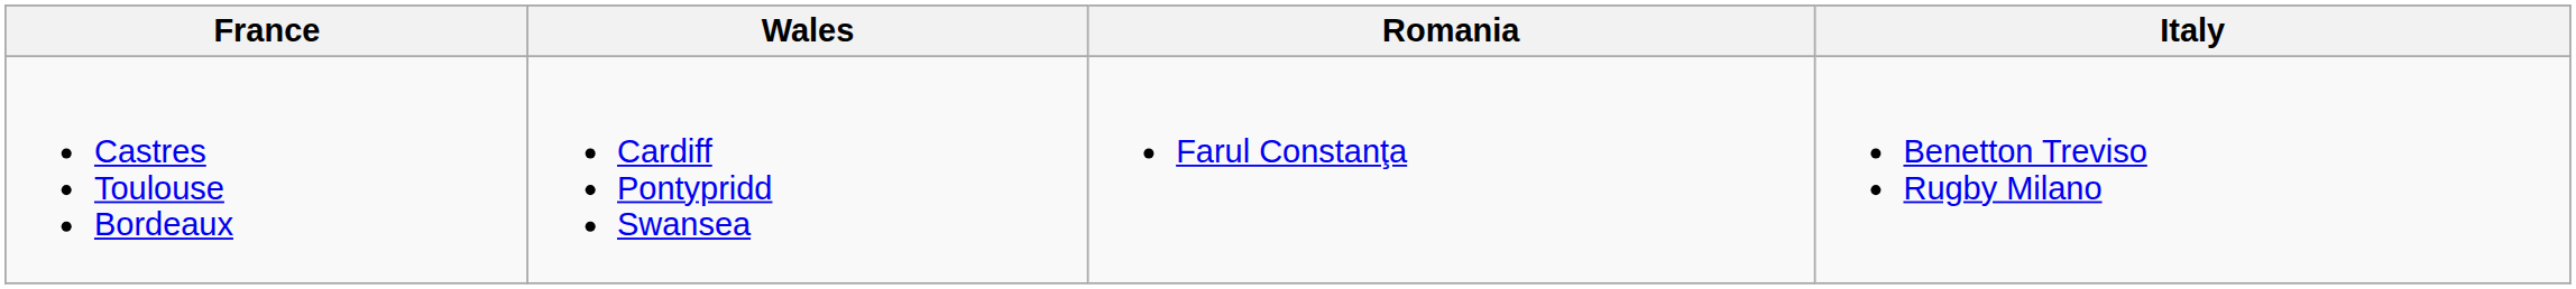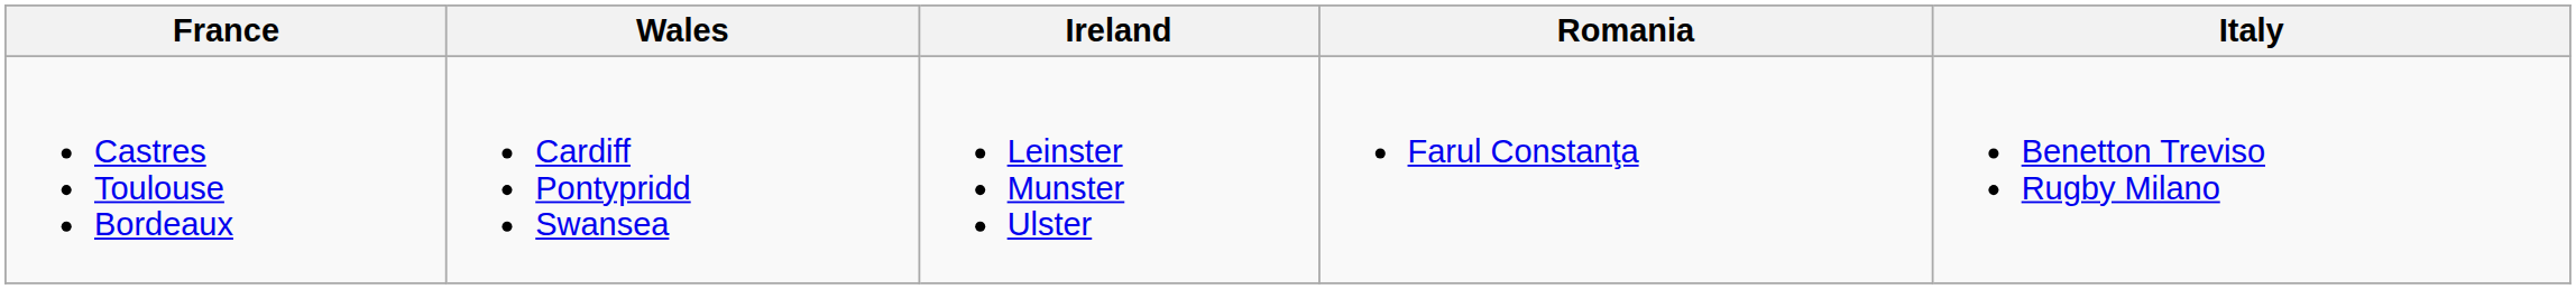 <table class="wikitable" width=100%>
 <tr>
 <th> France</th>
 <th> Wales</th>
+<th> Ireland</th>
 <th> Romania</th>
 <th> Italy</th>
 </tr>
 <tr valign=top>
 <td><br><ul><li><a href='#'>Castres</a></li><li><a href='#'>Toulouse</a></li><li><a href='#'>Bordeaux</a></li></ul></td>
 <td><br><ul><li><a href='#'>Cardiff</a></li><li><a href='#'>Pontypridd</a></li><li><a href='#'>Swansea</a></li></ul></td>
+<td><br><ul><li><a href='#'>Leinster</a></li><li><a href='#'>Munster</a></li><li><a href='#'>Ulster</a></li></ul></td>
 <td><br><ul><li><a href='#'>Farul Constanţa</a></li></ul></td>
 <td><br><ul><li><a href='#'>Benetton Treviso</a></li><li><a href='#'>Rugby Milano</a></li></ul></td>
 </tr>
 </table>
